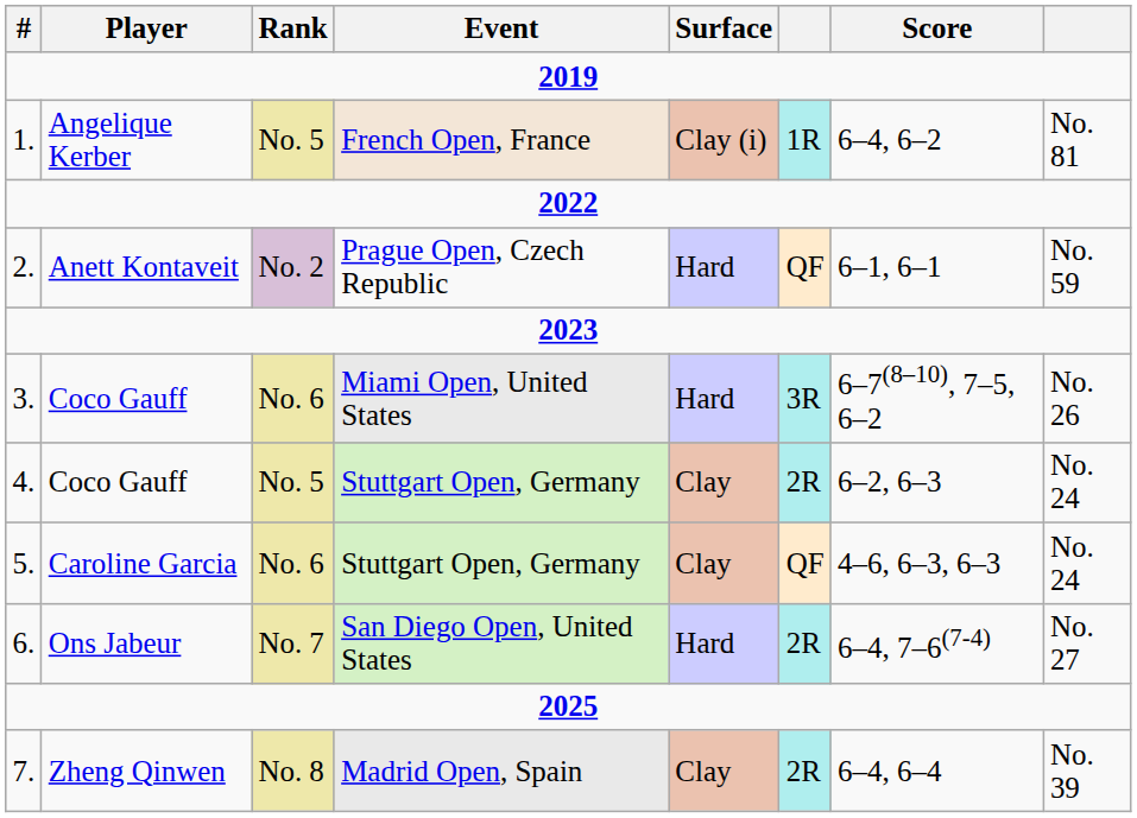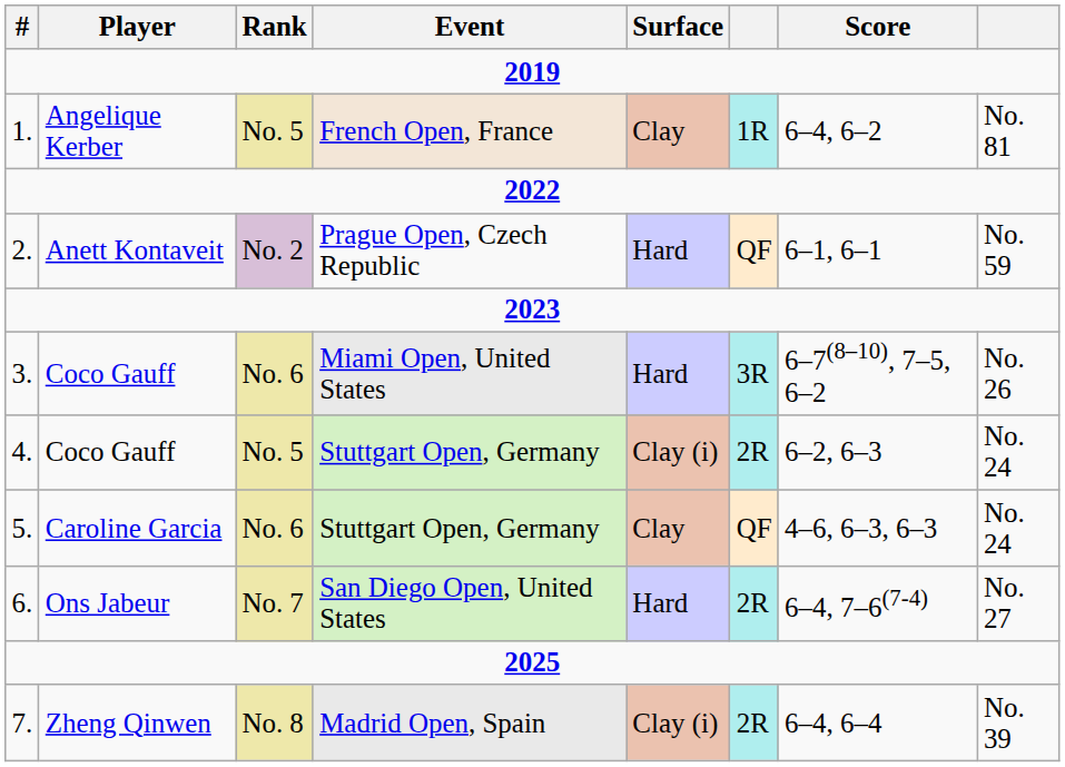 <table class="wikitable sortable">
 <tr>
 <th>#</th>
 <th>Player</th>
 <th>Rank</th>
 <th>Event</th>
 <th>Surface</th>
 <th></th>
 <th>Score</th>
 <th></th>
 </tr>
 <tr>
 <td colspan=8 style=text-align:center><strong><a href='#'>2019</a></strong></td>
 </tr>
 <tr>
 <td>1.</td>
 <td> <a href='#'>Angelique Kerber</a></td>
 <td bgcolor=EEE8AA>No. 5</td>
 <td bgcolor=f3e6d7><a href='#'>French Open</a>, France</td>
-<td bgcolor=EBC2AF>Clay (i)</td>
+<td bgcolor=EBC2AF>Clay</td>
 <td bgcolor=afeeee>1R</td>
 <td>6–4, 6–2</td>
 <td>No. 81</td>
 </tr>
 <tr>
 <td colspan=8 style=text-align:center><strong><a href='#'>2022</a></strong></td>
 </tr>
 <tr>
 <td>2.</td>
 <td> <a href='#'>Anett Kontaveit</a></td>
 <td bgcolor=thistle>No. 2</td>
 <td><a href='#'>Prague Open</a>, Czech Republic</td>
 <td bgcolor=ccccff>Hard</td>
 <td bgcolor=ffebcd>QF</td>
 <td>6–1, 6–1</td>
 <td>No. 59</td>
 </tr>
 <tr>
 <td colspan=8 style=text-align:center><strong><a href='#'>2023</a></strong></td>
 </tr>
 <tr>
 <td>3.</td>
 <td> <a href='#'>Coco Gauff</a></td>
 <td bgcolor=eee8AA>No. 6</td>
 <td bgcolor=e9e9e9><a href='#'>Miami Open</a>, United States</td>
 <td bgcolor=ccccff>Hard</td>
 <td bgcolor=afeeee>3R</td>
 <td>6–7<sup>(8–10)</sup>, 7–5, 6–2</td>
 <td>No. 26</td>
 </tr>
 <tr>
 <td>4.</td>
 <td> Coco Gauff</td>
 <td bgcolor=eee8AA>No. 5</td>
 <td bgcolor=d4f1c5><a href='#'>Stuttgart Open</a>, Germany</td>
-<td bgcolor=EBC2AF>Clay</td>
+<td bgcolor=EBC2AF>Clay (i)</td>
 <td bgcolor=afeeee>2R</td>
 <td>6–2, 6–3</td>
 <td>No. 24</td>
 </tr>
 <tr>
 <td>5.</td>
 <td> <a href='#'>Caroline Garcia</a></td>
 <td bgcolor=eee8AA>No. 6</td>
 <td bgcolor=d4f1c5>Stuttgart Open, Germany</td>
 <td bgcolor=EBC2AF>Clay</td>
 <td bgcolor=ffebcd>QF</td>
 <td>4–6, 6–3, 6–3</td>
 <td>No. 24</td>
 </tr>
 <tr>
 <td>6.</td>
 <td> <a href='#'>Ons Jabeur</a></td>
 <td bgcolor=eee8AA>No. 7</td>
 <td bgcolor=d4f1c5><a href='#'>San Diego Open</a>, United States</td>
 <td bgcolor=ccccff>Hard</td>
 <td bgcolor=afeeee>2R</td>
 <td>6–4, 7–6<sup>(7-4)</sup></td>
 <td>No. 27</td>
 </tr>
 <tr>
 <td colspan=8 style=text-align:center><strong><a href='#'>2025</a></strong></td>
 </tr>
 <tr>
 <td>7.</td>
 <td> <a href='#'>Zheng Qinwen</a></td>
 <td bgcolor=eee8AA>No. 8</td>
 <td bgcolor=e9e9e9><a href='#'>Madrid Open</a>, Spain</td>
-<td bgcolor=EBC2AF>Clay</td>
+<td bgcolor=EBC2AF>Clay (i)</td>
 <td bgcolor=afeeee>2R</td>
 <td>6–4, 6–4</td>
 <td>No. 39</td>
 </tr>
 </table>
